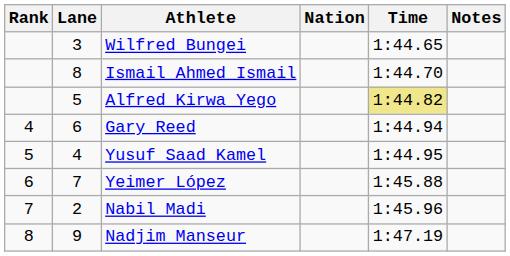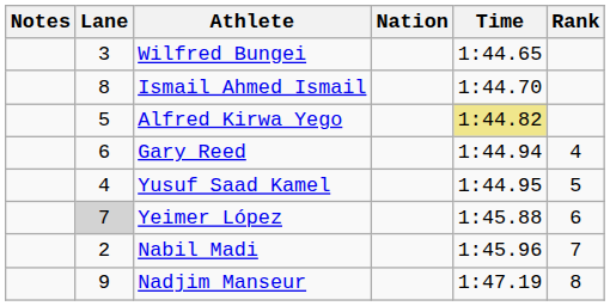 <table class="wikitable sortable" style="text-align:center">
 <tr>
-<th>Rank</th>
+<th>Notes</th>
 <th>Lane</th>
 <th>Athlete</th>
 <th>Nation</th>
 <th>Time</th>
-<th>Notes</th>
+<th>Rank</th>
 </tr>
 <tr>
 <td></td>
 <td>3</td>
 <td align="left"><a href='#'>Wilfred Bungei</a></td>
 <td align="left"></td>
 <td>1:44.65</td>
 <td></td>
 </tr>
 <tr>
 <td></td>
 <td>8</td>
 <td align="left"><a href='#'>Ismail Ahmed Ismail</a></td>
 <td align="left"></td>
 <td>1:44.70</td>
 <td></td>
 </tr>
 <tr>
 <td></td>
 <td>5</td>
 <td align="left"><a href='#'>Alfred Kirwa Yego</a></td>
 <td align="left"></td>
 <td style="background: khaki;">1:44.82</td>
 <td></td>
 </tr>
 <tr>
-<td>4</td>
+<td></td>
 <td>6</td>
 <td align="left"><a href='#'>Gary Reed</a></td>
 <td align="left"></td>
 <td>1:44.94</td>
-<td></td>
+<td>4</td>
 </tr>
 <tr>
-<td>5</td>
+<td></td>
 <td>4</td>
 <td align="left"><a href='#'>Yusuf Saad Kamel</a></td>
 <td align="left"></td>
 <td>1:44.95</td>
-<td></td>
+<td>5</td>
 </tr>
 <tr>
-<td>6</td>
-<td>7</td>
+<td></td>
+<td style="background: lightgrey;">7</td>
 <td align="left"><a href='#'>Yeimer López</a></td>
 <td align="left"></td>
 <td>1:45.88</td>
-<td></td>
+<td>6</td>
 </tr>
 <tr>
-<td>7</td>
+<td></td>
 <td>2</td>
 <td align="left"><a href='#'>Nabil Madi</a></td>
 <td align="left"></td>
 <td>1:45.96</td>
-<td></td>
+<td>7</td>
 </tr>
 <tr>
-<td>8</td>
+<td></td>
 <td>9</td>
 <td align="left"><a href='#'>Nadjim Manseur</a></td>
 <td align="left"></td>
 <td>1:47.19</td>
-<td></td>
+<td>8</td>
 </tr>
 </table>
